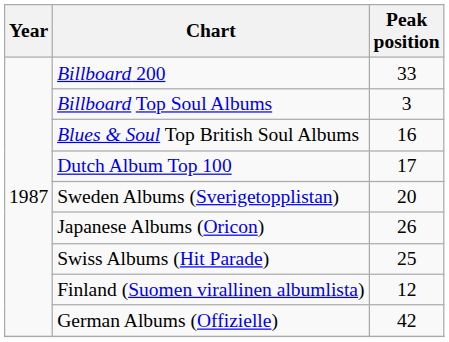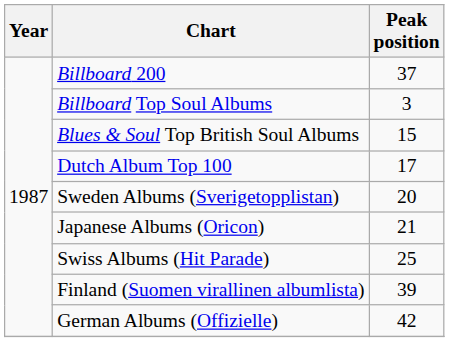 <table class="wikitable">
 <tr>
 <th>Year</th>
 <th>Chart</th>
 <th>Peak<br>position</th>
 </tr>
 <tr>
 <td rowspan="9">1987</td>
 <td><a href='#'><em>Billboard</em> 200</a></td>
-<td align="center">33</td>
+<td align="center">37</td>
 </tr>
 <tr>
 <td><em><a href='#'>Billboard</a></em> <a href='#'>Top Soul Albums</a></td>
 <td align="center">3</td>
 </tr>
 <tr>
 <td><em><a href='#'>Blues & Soul</a></em> Top British Soul Albums </td>
-<td align="center">16</td>
+<td align="center">15</td>
 </tr>
 <tr>
 <td><a href='#'>Dutch Album Top 100</a></td>
 <td align="center">17</td>
 </tr>
 <tr>
 <td>Sweden Albums (<a href='#'>Sverigetopplistan</a>)</td>
 <td align="center">20</td>
 </tr>
 <tr>
 <td>Japanese Albums (<a href='#'>Oricon</a>)</td>
-<td align="center">26</td>
+<td align="center">21</td>
 </tr>
 <tr>
 <td>Swiss Albums (<a href='#'>Hit Parade</a>)</td>
 <td align="center">25</td>
 </tr>
 <tr>
 <td>Finland (<a href='#'>Suomen virallinen albumlista</a>)</td>
-<td align="center">12</td>
+<td align="center">39</td>
 </tr>
 <tr>
 <td>German Albums (<a href='#'>Offizielle</a>)</td>
 <td align="center">42</td>
 </tr>
 <tr>
 </tr>
 </table>
